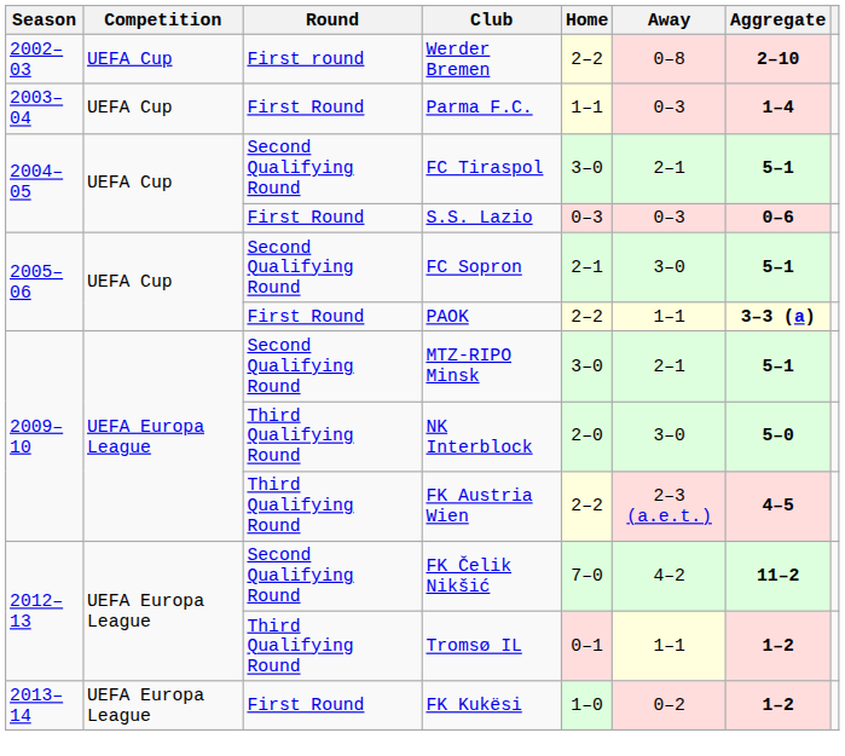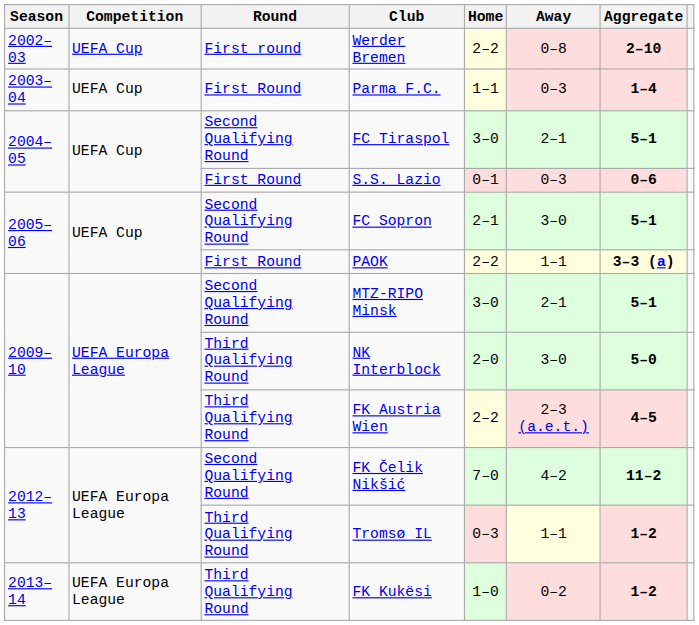 <table class="wikitable" style="text-align:left">
 <tr>
 <th>Season</th>
 <th>Competition</th>
 <th>Round</th>
 <th>Club</th>
 <th>Home</th>
 <th>Away</th>
 <th>Aggregate</th>
 <th></th>
 </tr>
 <tr>
 <td><a href='#'>2002–03</a></td>
 <td><a href='#'>UEFA Cup</a></td>
 <td><a href='#'>First round</a></td>
 <td> <a href='#'>Werder Bremen</a></td>
 <td style="text-align:center; background:#ffd;">2–2</td>
 <td style="text-align:center; background:#fdd;">0–8</td>
 <td style="text-align:center; background:#fdd;"><strong>2–10</strong></td>
 <td></td>
 </tr>
 <tr>
 <td><a href='#'>2003–04</a></td>
 <td>UEFA Cup</td>
 <td><a href='#'>First Round</a></td>
 <td> <a href='#'>Parma F.C.</a></td>
 <td style="text-align:center; background:#ffd;">1–1</td>
 <td style="text-align:center; background:#fdd;">0–3</td>
 <td style="text-align:center; background:#fdd;"><strong>1–4</strong></td>
 <td></td>
 </tr>
 <tr>
 <td rowspan="2"><a href='#'>2004–05</a></td>
 <td rowspan="2">UEFA Cup</td>
 <td><a href='#'>Second Qualifying Round</a></td>
 <td> <a href='#'>FC Tiraspol</a></td>
 <td style="text-align:center; background:#dfd;">3–0</td>
 <td style="text-align:center; background:#dfd;">2–1</td>
 <td style="text-align:center; background:#dfd;"><strong>5–1</strong></td>
 <td></td>
 </tr>
 <tr>
 <td><a href='#'>First Round</a></td>
 <td> <a href='#'>S.S. Lazio</a></td>
-<td style="text-align:center; background:#fdd;">0–3</td>
+<td style="text-align:center; background:#fdd;">0–1</td>
 <td style="text-align:center; background:#fdd;">0–3</td>
 <td style="text-align:center; background:#fdd;"><strong>0–6</strong></td>
 <td></td>
 </tr>
 <tr>
 <td rowspan="2"><a href='#'>2005–06</a></td>
 <td rowspan="2">UEFA Cup</td>
 <td><a href='#'>Second Qualifying Round</a></td>
 <td> <a href='#'>FC Sopron</a></td>
 <td style="text-align:center; background:#dfd;">2–1</td>
 <td style="text-align:center; background:#dfd;">3–0</td>
 <td style="text-align:center; background:#dfd;"><strong>5–1</strong></td>
 <td></td>
 </tr>
 <tr>
 <td><a href='#'>First Round</a></td>
 <td> <a href='#'>PAOK</a></td>
 <td style="text-align:center; background:#ffd;">2–2</td>
 <td style="text-align:center; background:#ffd;">1–1</td>
 <td style="text-align:center; background:#ffd;"><strong>3–3 (<a href='#'>a</a>)</strong></td>
 <td></td>
 </tr>
 <tr>
 <td rowspan="3"><a href='#'>2009–10</a></td>
 <td rowspan="3"><a href='#'>UEFA Europa League</a></td>
 <td><a href='#'>Second Qualifying Round</a></td>
 <td> <a href='#'>MTZ-RIPO Minsk</a></td>
 <td style="text-align:center; background:#dfd;">3–0</td>
 <td style="text-align:center; background:#dfd;">2–1</td>
 <td style="text-align:center; background:#dfd;"><strong>5–1</strong></td>
 <td></td>
 </tr>
 <tr>
 <td><a href='#'>Third Qualifying Round</a></td>
 <td> <a href='#'>NK Interblock</a></td>
 <td style="text-align:center; background:#dfd;">2–0</td>
 <td style="text-align:center; background:#dfd;">3–0</td>
 <td style="text-align:center; background:#dfd;"><strong>5–0</strong></td>
 <td></td>
 </tr>
 <tr>
 <td><a href='#'>Third Qualifying Round</a></td>
 <td> <a href='#'>FK Austria Wien</a></td>
 <td style="text-align:center; background:#ffd;">2–2</td>
 <td style="text-align:center; background:#fdd;">2–3 <a href='#'>(a.e.t.)</a></td>
 <td style="text-align:center; background:#fdd;"><strong>4–5</strong></td>
 <td></td>
 </tr>
 <tr>
 <td rowspan="2"><a href='#'>2012–13</a></td>
 <td rowspan="2">UEFA Europa League</td>
 <td><a href='#'>Second Qualifying Round</a></td>
 <td> <a href='#'>FK Čelik Nikšić</a></td>
 <td style="text-align:center; background:#dfd;">7–0</td>
 <td style="text-align:center; background:#dfd;">4–2</td>
 <td style="text-align:center; background:#dfd;"><strong>11–2</strong></td>
 <td></td>
 </tr>
 <tr>
 <td><a href='#'>Third Qualifying Round</a></td>
 <td> <a href='#'>Tromsø IL</a></td>
-<td style="text-align:center; background:#fdd;">0–1</td>
+<td style="text-align:center; background:#fdd;">0–3</td>
 <td style="text-align:center; background:#ffd;">1–1</td>
 <td style="text-align:center; background:#fdd;"><strong>1–2</strong></td>
 <td></td>
 </tr>
 <tr>
 <td><a href='#'>2013–14</a></td>
 <td>UEFA Europa League</td>
-<td><a href='#'>First Round</a></td>
+<td><a href='#'>Third Qualifying Round</a></td>
 <td> <a href='#'>FK Kukësi</a></td>
 <td style="text-align:center; background:#dfd;">1–0</td>
 <td style="text-align:center; background:#fdd;">0–2</td>
 <td style="text-align:center; background:#fdd;"><strong>1–2</strong></td>
 <td></td>
 </tr>
 </table>
